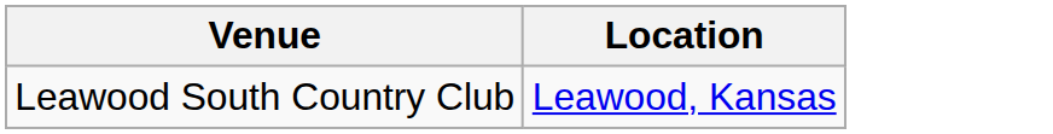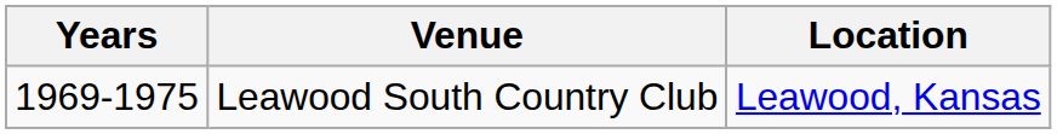 <table class=wikitable>
 <tr>
+<th>Years</th>
 <th>Venue</th>
 <th>Location</th>
 </tr>
 <tr>
+<td>1969-1975</td>
 <td>Leawood South Country Club</td>
 <td><a href='#'>Leawood, Kansas</a></td>
 </tr>
 </table>
